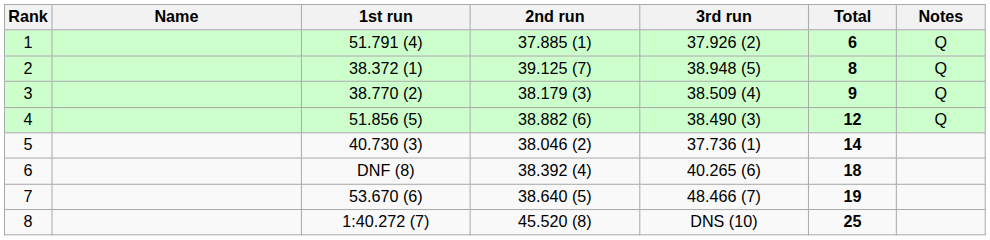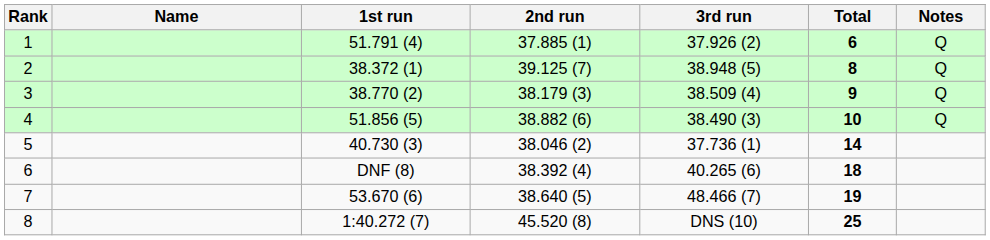 <table class="sortable wikitable" style="text-align:center;">
 <tr>
 <th>Rank</th>
 <th style="width:15em">Name</th>
 <th style="width:10em">1st run</th>
 <th style="width:10em">2nd run</th>
 <th style="width:10em">3rd run</th>
 <th style="width:5em">Total</th>
 <th style="width:5em">Notes</th>
 </tr>
 <tr bgcolor=ccffcc>
 <td>1</td>
 <td align=left></td>
 <td>51.791 (4)</td>
 <td>37.885 (1)</td>
 <td>37.926 (2)</td>
 <td><strong>6</strong></td>
 <td>Q</td>
 </tr>
 <tr bgcolor=ccffcc>
 <td>2</td>
 <td align=left></td>
 <td>38.372 (1)</td>
 <td>39.125 (7)</td>
 <td>38.948 (5)</td>
 <td><strong>8</strong></td>
 <td>Q</td>
 </tr>
 <tr bgcolor=ccffcc>
 <td>3</td>
 <td align=left></td>
 <td>38.770 (2)</td>
 <td>38.179 (3)</td>
 <td>38.509 (4)</td>
 <td><strong>9</strong></td>
 <td>Q</td>
 </tr>
 <tr bgcolor=ccffcc>
 <td>4</td>
 <td align=left></td>
 <td>51.856 (5)</td>
 <td>38.882 (6)</td>
 <td>38.490 (3)</td>
-<td><strong>12</strong></td>
+<td><strong>10</strong></td>
 <td>Q</td>
 </tr>
 <tr>
 <td>5</td>
 <td align=left></td>
 <td>40.730 (3)</td>
 <td>38.046 (2)</td>
 <td>37.736 (1)</td>
 <td><strong>14</strong></td>
 <td></td>
 </tr>
 <tr>
 <td>6</td>
 <td align=left></td>
 <td>DNF (8)</td>
 <td>38.392 (4)</td>
 <td>40.265 (6)</td>
 <td><strong>18</strong></td>
 <td></td>
 </tr>
 <tr>
 <td>7</td>
 <td align=left></td>
 <td>53.670 (6)</td>
 <td>38.640 (5)</td>
 <td>48.466 (7)</td>
 <td><strong>19</strong></td>
 <td></td>
 </tr>
 <tr>
 <td>8</td>
 <td align=left></td>
 <td>1:40.272 (7)</td>
 <td>45.520 (8)</td>
 <td>DNS (10)</td>
 <td><strong>25</strong></td>
 <td></td>
 </tr>
 </table>
